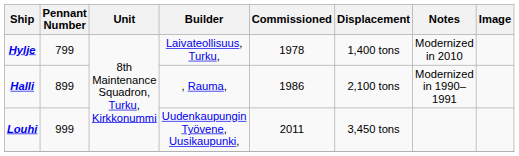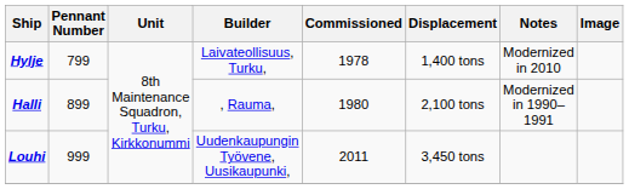 <table class="wikitable" border="1" style="width:100%; text-align:center;">
 <tr>
 <th width="10%">Ship</th>
 <th width="5%">Pennant Number</th>
 <th width="15%">Unit</th>
 <th width="15%">Builder</th>
 <th width="15%">Commissioned</th>
 <th>Displacement</th>
 <th width="15%">Notes</th>
 <th width="80px">Image</th>
 </tr>
 <tr>
 <td><a href='#'><strong><em>Hylje</em></strong></a></td>
 <td>799</td>
 <td rowspan="3">8th Maintenance Squadron, <a href='#'>Turku</a>, <a href='#'>Kirkkonummi</a></td>
 <td><a href='#'>Laivateollisuus</a>, <a href='#'>Turku</a>, </td>
 <td>1978</td>
 <td>1,400 tons</td>
 <td>Modernized in 2010</td>
 <td></td>
 </tr>
 <tr>
 <td><a href='#'><strong><em>Halli</em></strong></a></td>
 <td>899</td>
 <td>, <a href='#'>Rauma</a>, </td>
-<td>1986</td>
+<td>1980</td>
 <td>2,100 tons</td>
 <td>Modernized in 1990–1991</td>
 <td></td>
 </tr>
 <tr>
 <td><a href='#'><strong><em>Louhi</em></strong></a></td>
 <td>999</td>
 <td><a href='#'>Uudenkaupungin Työvene</a>, <a href='#'>Uusikaupunki</a>, </td>
 <td>2011</td>
 <td>3,450 tons</td>
 <td></td>
 <td></td>
 </tr>
 <tr>
 </tr>
 </table>
